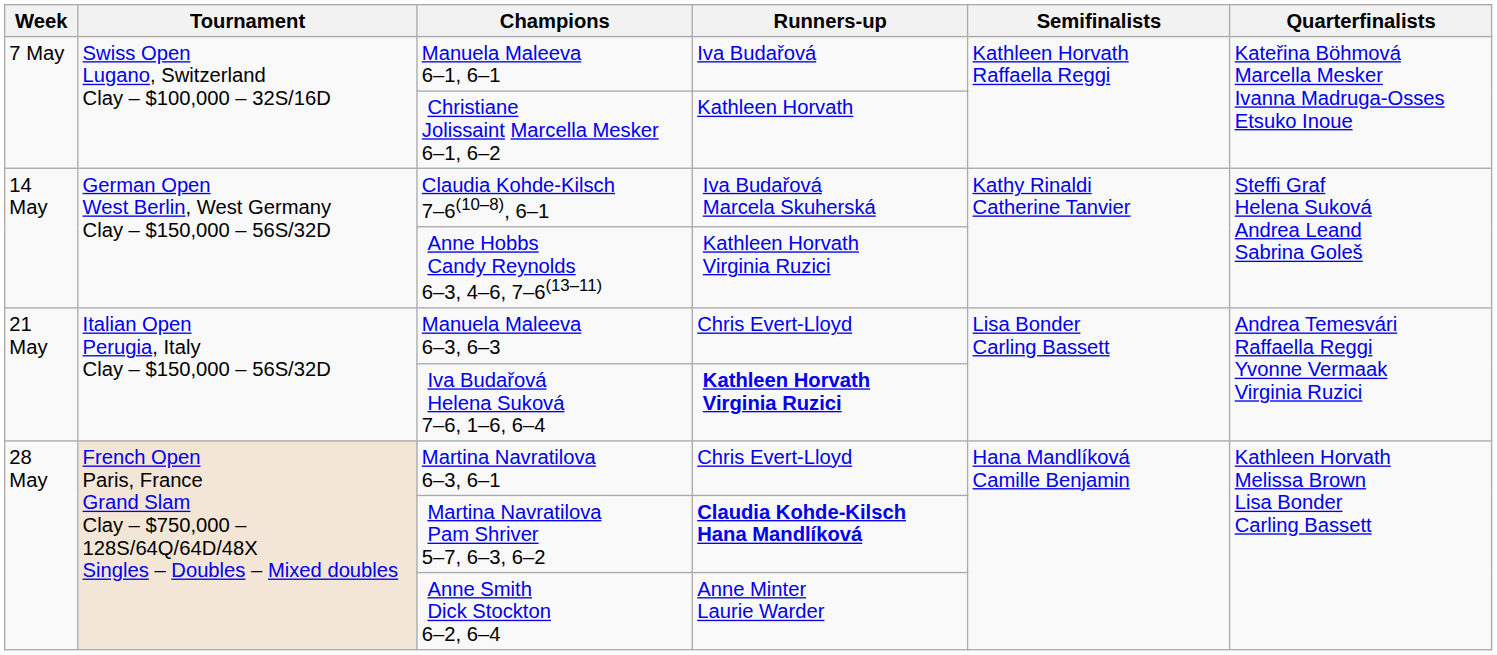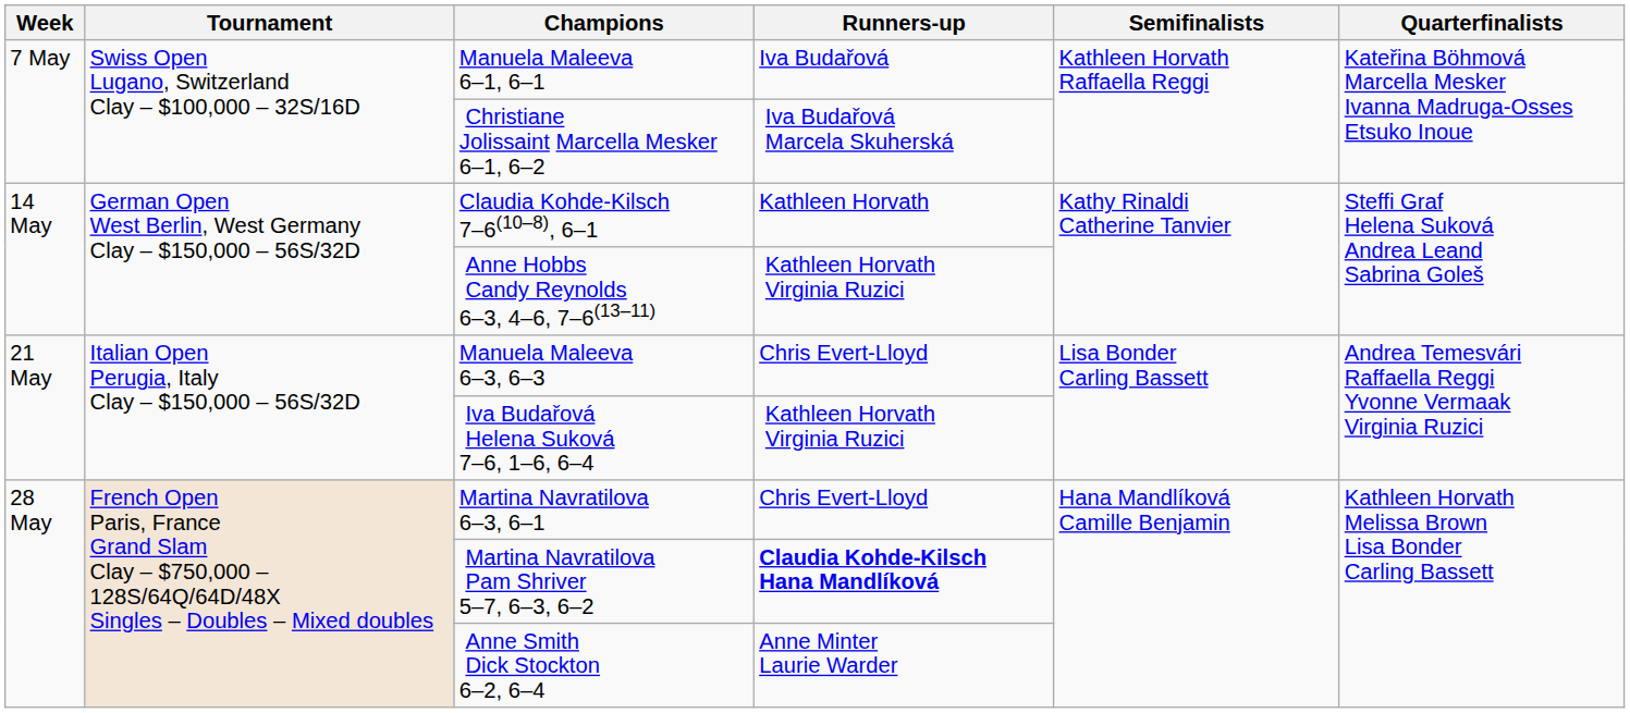 <table class=wikitable style=font-size:95%>
 <tr>
 <th style="width:48px;">Week</th>
 <th style="width:248px;">Tournament</th>
 <th style="width:200px;">Champions</th>
 <th style="width:200px;">Runners-up</th>
 <th style="width:190px;">Semifinalists</th>
 <th style="width:190px;">Quarterfinalists</th>
 </tr>
 <tr valign="top">
 <td rowspan=2>7 May</td>
 <td rowspan=2><a href='#'>Swiss Open</a><br> <a href='#'>Lugano</a>, Switzerland<br>Clay – $100,000 – 32S/16D</td>
 <td> <a href='#'>Manuela Maleeva</a><br>6–1, 6–1</td>
 <td> <a href='#'>Iva Budařová</a></td>
 <td rowspan=2> <a href='#'>Kathleen Horvath</a> <br> <a href='#'>Raffaella Reggi</a></td>
 <td rowspan=2> <a href='#'>Kateřina Böhmová</a>  <br> <a href='#'>Marcella Mesker</a> <br> <a href='#'>Ivanna Madruga-Osses</a> <br> <a href='#'>Etsuko Inoue</a></td>
 </tr>
 <tr valign="top">
 <td> <a href='#'>Christiane Jolissaint</a> <a href='#'>Marcella Mesker</a><br>6–1, 6–2</td>
-<td> <a href='#'>Kathleen Horvath</a></td>
+<td> <a href='#'>Iva Budařová</a><br> <a href='#'>Marcela Skuherská</a></td>
 </tr>
 <tr valign="top">
 <td rowspan=2>14 May</td>
 <td rowspan=2><a href='#'>German Open</a><br> <a href='#'>West Berlin</a>, West Germany<br>Clay – $150,000 – 56S/32D</td>
 <td> <a href='#'>Claudia Kohde-Kilsch</a><br>7–6<sup>(10–8)</sup>, 6–1</td>
-<td> <a href='#'>Iva Budařová</a><br> <a href='#'>Marcela Skuherská</a></td>
+<td> <a href='#'>Kathleen Horvath</a></td>
 <td rowspan=2> <a href='#'>Kathy Rinaldi</a> <br> <a href='#'>Catherine Tanvier</a></td>
 <td rowspan=2> <a href='#'>Steffi Graf</a>  <br> <a href='#'>Helena Suková</a> <br> <a href='#'>Andrea Leand</a> <br> <a href='#'>Sabrina Goleš</a></td>
 </tr>
 <tr valign="top">
 <td> <a href='#'>Anne Hobbs</a><br> <a href='#'>Candy Reynolds</a><br>6–3, 4–6, 7–6<sup>(13–11)</sup></td>
 <td> <a href='#'>Kathleen Horvath</a><br> <a href='#'>Virginia Ruzici</a></td>
 </tr>
 <tr valign="top">
 <td rowspan=2>21 May</td>
 <td rowspan=2><a href='#'>Italian Open</a><br> <a href='#'>Perugia</a>, Italy<br>Clay – $150,000 – 56S/32D</td>
 <td> <a href='#'>Manuela Maleeva</a><br>6–3, 6–3</td>
 <td> <a href='#'>Chris Evert-Lloyd</a></td>
 <td rowspan=2> <a href='#'>Lisa Bonder</a> <br> <a href='#'>Carling Bassett</a></td>
 <td rowspan=2> <a href='#'>Andrea Temesvári</a>  <br> <a href='#'>Raffaella Reggi</a> <br> <a href='#'>Yvonne Vermaak</a> <br> <a href='#'>Virginia Ruzici</a></td>
 </tr>
 <tr valign="top">
 <td> <a href='#'>Iva Budařová</a><br> <a href='#'>Helena Suková</a><br>7–6, 1–6, 6–4</td>
-<td><strong> <a href='#'>Kathleen Horvath</a><br> <a href='#'>Virginia Ruzici</a></strong></td>
+<td> <a href='#'>Kathleen Horvath</a><br> <a href='#'>Virginia Ruzici</a></td>
 </tr>
 <tr valign=top>
 <td rowspan=3>28 May</td>
 <td rowspan=3 style="background:#f3e6d7;"><a href='#'>French Open</a><br> Paris, France<br><a href='#'>Grand Slam</a><br>Clay – $750,000 – 128S/64Q/64D/48X <br><a href='#'>Singles</a> – <a href='#'>Doubles</a> – <a href='#'>Mixed doubles</a></td>
 <td> <a href='#'>Martina Navratilova</a> <br>6–3, 6–1</td>
 <td> <a href='#'>Chris Evert-Lloyd</a></td>
 <td rowspan=3> <a href='#'>Hana Mandlíková</a> <br> <a href='#'>Camille Benjamin</a> <br></td>
 <td rowspan=3> <a href='#'>Kathleen Horvath</a> <br> <a href='#'>Melissa Brown</a><br>  <a href='#'>Lisa Bonder</a> <br> <a href='#'>Carling Bassett</a><br></td>
 </tr>
 <tr valign="top">
 <td> <a href='#'>Martina Navratilova</a><br> <a href='#'>Pam Shriver</a> <br>5–7, 6–3, 6–2</td>
 <td><strong> <a href='#'>Claudia Kohde-Kilsch</a><br>  <a href='#'>Hana Mandlíková</a></strong></td>
 </tr>
 <tr valign="top">
 <td> <a href='#'>Anne Smith</a><br> <a href='#'>Dick Stockton</a> <br>6–2, 6–4</td>
 <td> <a href='#'>Anne Minter</a><br>  <a href='#'>Laurie Warder</a></td>
 </tr>
 </table>
